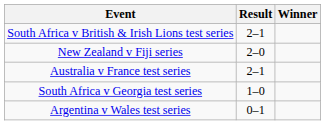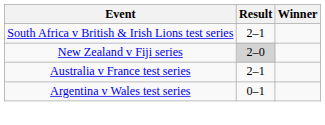 <table class="wikitable" style="text-align:center">
 <tr>
 <th style="width=320">Event</th>
 <th style="width=70">Result</th>
 <th style="width=100">Winner</th>
 </tr>
 <tr>
 <td><a href='#'>South Africa v British & Irish Lions test series</a></td>
 <td>2–1</td>
 <td></td>
 </tr>
 <tr>
 <td><a href='#'>New Zealand v Fiji series</a></td>
-<td>2–0</td>
+<td style="background: lightgrey;">2–0</td>
 <td></td>
 </tr>
 <tr>
 <td><a href='#'>Australia v France test series</a></td>
 <td>2–1</td>
 <td></td>
 </tr>
 <tr>
-<td><a href='#'>South Africa v Georgia test series</a></td>
-<td>1–0</td>
-<td></td>
-</tr>
-<tr>
 <td><a href='#'>Argentina v Wales test series</a></td>
 <td>0–1</td>
 <td></td>
 </tr>
 </table>
